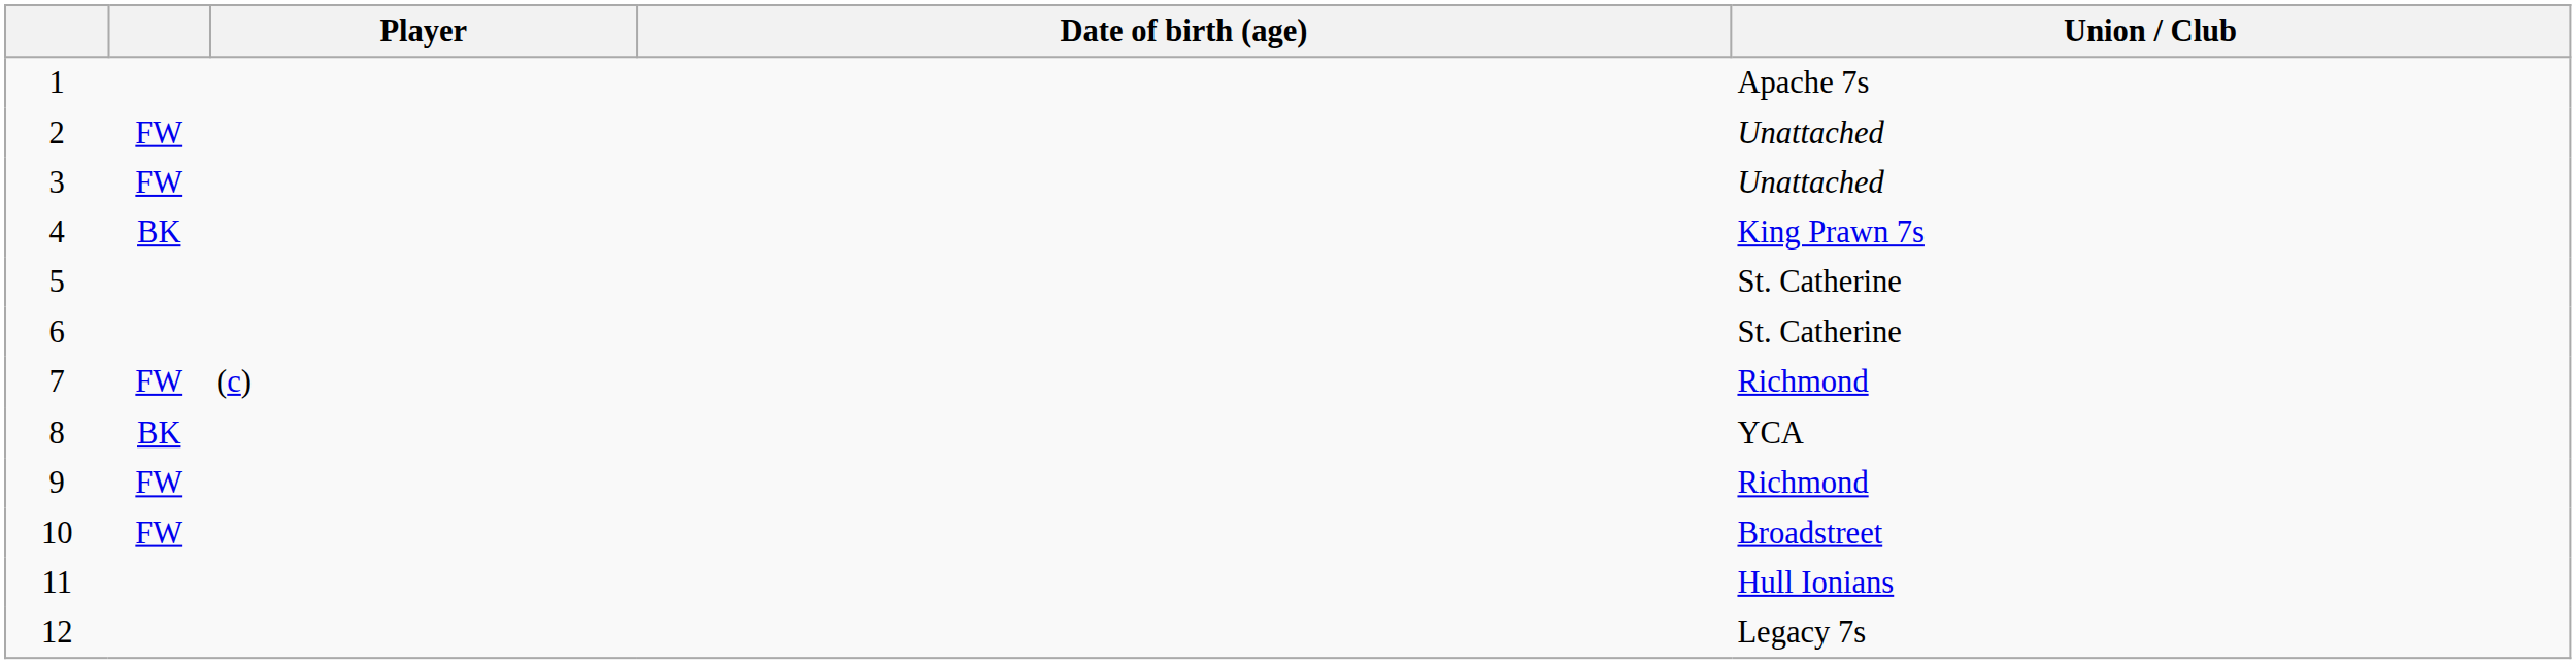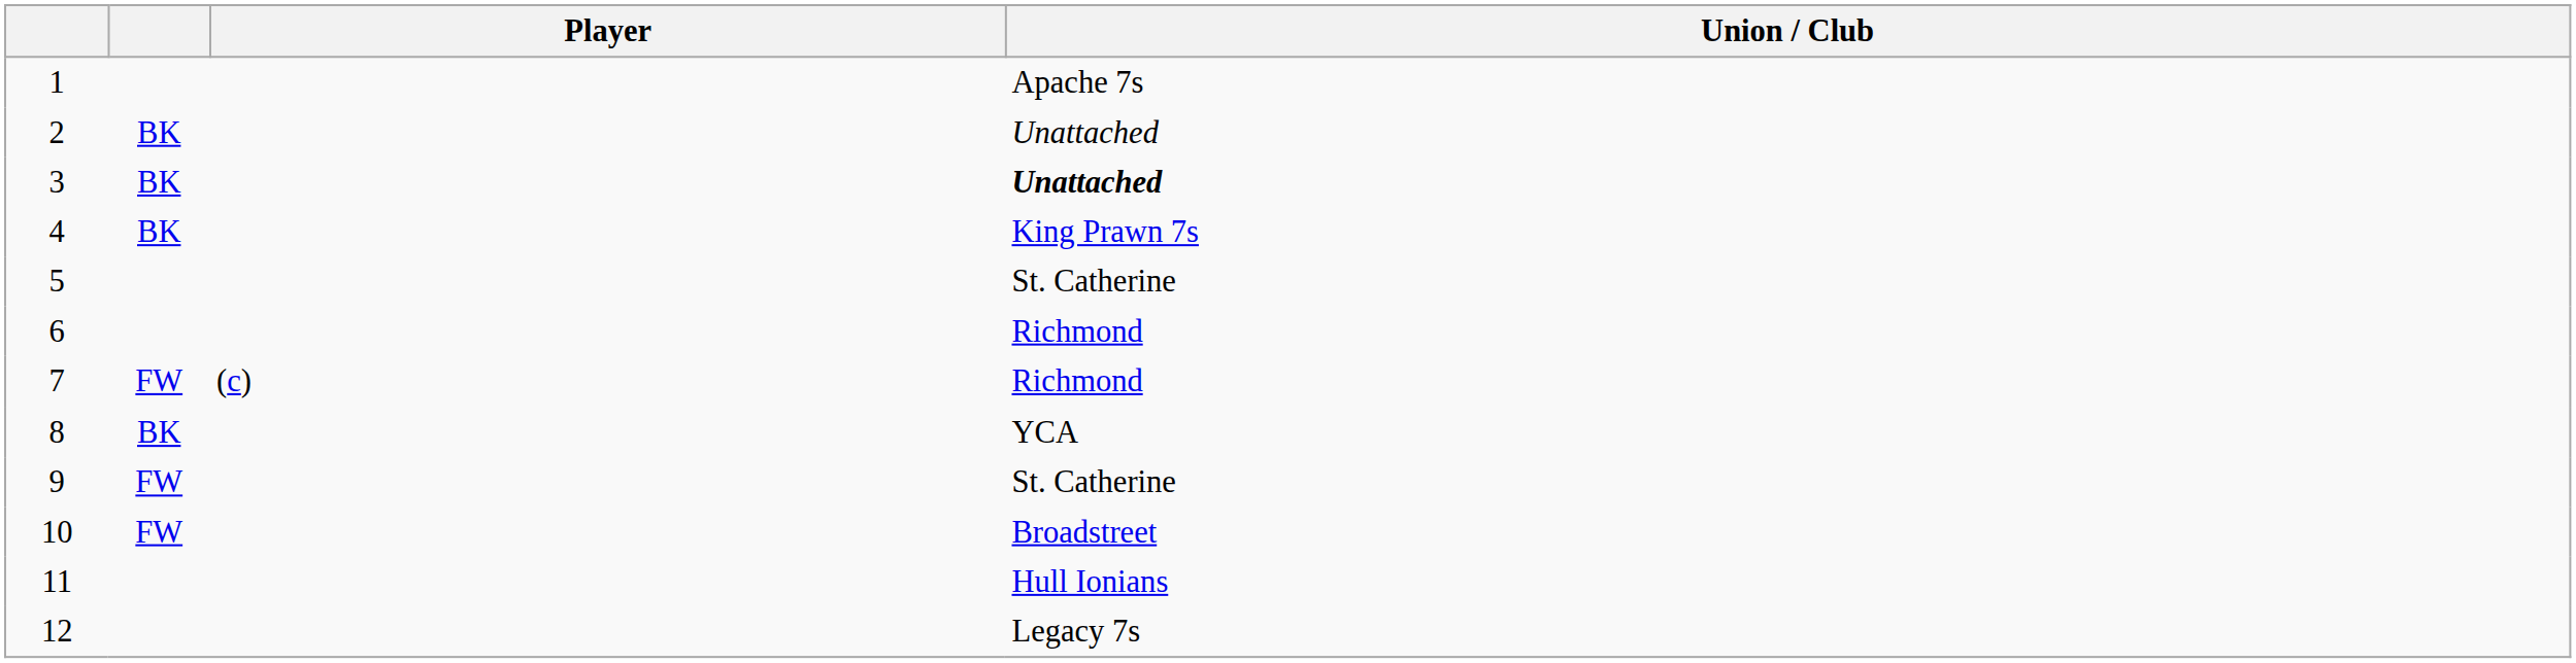 <table class="sortable wikitable plainrowheaders" style="font-size:95%; width: 98%">
 <tr>
 <th scope="col" style="width:4%"></th>
 <th scope="col" style="width:4%"></th>
 <th scope="col">Player</th>
-<th scope="col">Date of birth (age)</th>
 <th scope="col">Union / Club</th>
 </tr>
 <tr>
 <td style="text-align:center; border:0">1</td>
 <td style="text-align:center; border:0"></td>
 <td style="text-align:left; border:0"></td>
-<td style="text-align:left; border:0"></td>
 <td style="text-align:left; border:0"> Apache 7s</td>
 </tr>
 <tr>
 <td style="text-align:center; border:0">2</td>
-<td style="text-align:center; border:0"><a href='#'>FW</a></td>
-<td style="text-align:left; border:0"></td>
+<td style="text-align:center; border:0"><a href='#'>BK</a></td>
 <td style="text-align:left; border:0"></td>
 <td style="text-align:left; border:0"><em>Unattached</em></td>
 </tr>
 <tr>
 <td style="text-align:center; border:0">3</td>
-<td style="text-align:center; border:0"><a href='#'>FW</a></td>
+<td style="text-align:center; border:0"><a href='#'>BK</a></td>
 <td style="text-align:left; border:0"></td>
-<td style="text-align:left; border:0"></td>
-<td style="text-align:left; border:0"><em>Unattached</em></td>
+<td style="text-align:left; border:0"><strong><em>Unattached</em></strong></td>
 </tr>
 <tr>
 <td style="text-align:center; border:0">4</td>
 <td style="text-align:center; border:0"><a href='#'>BK</a></td>
-<td style="text-align:left; border:0"></td>
 <td style="text-align:left; border:0"></td>
 <td style="text-align:left; border:0"> <a href='#'>King Prawn 7s</a></td>
 </tr>
 <tr>
 <td style="text-align:center; border:0">5</td>
 <td style="text-align:center; border:0"></td>
 <td style="text-align:left; border:0"></td>
-<td style="text-align:left; border:0"></td>
 <td style="text-align:left; border:0"> St. Catherine</td>
 </tr>
 <tr>
 <td style="text-align:center; border:0">6</td>
 <td style="text-align:center; border:0"></td>
 <td style="text-align:left; border:0"></td>
-<td style="text-align:left; border:0"></td>
-<td style="text-align:left; border:0"> St. Catherine</td>
+<td style="text-align:left; border:0"> <a href='#'>Richmond</a></td>
 </tr>
 <tr>
 <td style="text-align:center; border:0">7</td>
 <td style="text-align:center; border:0"><a href='#'>FW</a></td>
 <td style="text-align:left; border:0"> (<a href='#'>c</a>)</td>
-<td style="text-align:left; border:0"></td>
 <td style="text-align:left; border:0"> <a href='#'>Richmond</a></td>
 </tr>
 <tr>
 <td style="text-align:center; border:0">8</td>
 <td style="text-align:center; border:0"><a href='#'>BK</a></td>
-<td style="text-align:left; border:0"></td>
 <td style="text-align:left; border:0"></td>
 <td style="text-align:left; border:0"> YCA</td>
 </tr>
 <tr>
 <td style="text-align:center; border:0">9</td>
 <td style="text-align:center; border:0"><a href='#'>FW</a></td>
 <td style="text-align:left; border:0"></td>
-<td style="text-align:left; border:0"></td>
-<td style="text-align:left; border:0"> <a href='#'>Richmond</a></td>
+<td style="text-align:left; border:0"> St. Catherine</td>
 </tr>
 <tr>
 <td style="text-align:center; border:0">10</td>
 <td style="text-align:center; border:0"><a href='#'>FW</a></td>
-<td style="text-align:left; border:0"></td>
 <td style="text-align:left; border:0"></td>
 <td style="text-align:left; border:0"> <a href='#'>Broadstreet</a></td>
 </tr>
 <tr>
 <td style="text-align:center; border:0">11</td>
 <td style="text-align:center; border:0"></td>
 <td style="text-align:left; border:0"></td>
-<td style="text-align:left; border:0"></td>
 <td style="text-align:left; border:0"> <a href='#'>Hull Ionians</a></td>
 </tr>
 <tr>
 <td style="text-align:center; border:0">12</td>
 <td style="text-align:center; border:0"></td>
 <td style="text-align:left; border:0"></td>
-<td style="text-align:left; border:0"></td>
 <td style="text-align:left; border:0"> Legacy 7s</td>
 </tr>
 </table>
